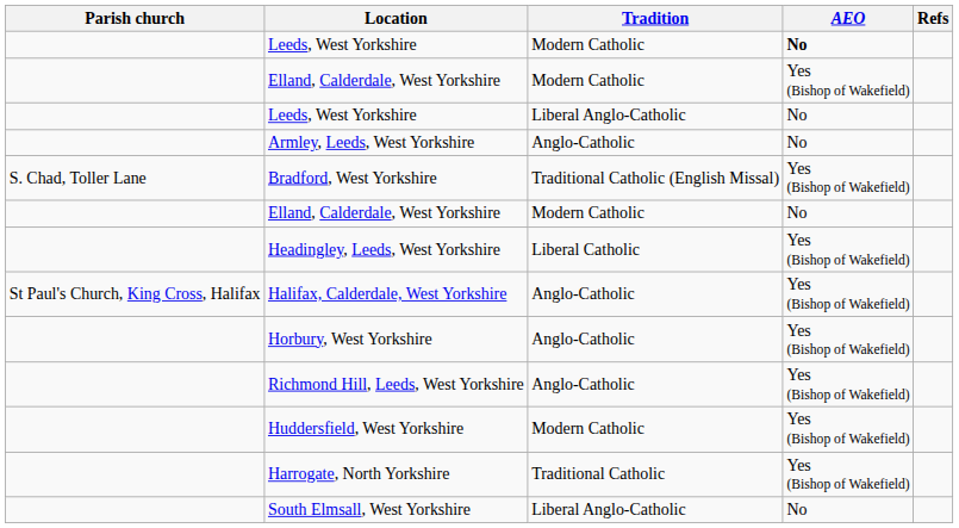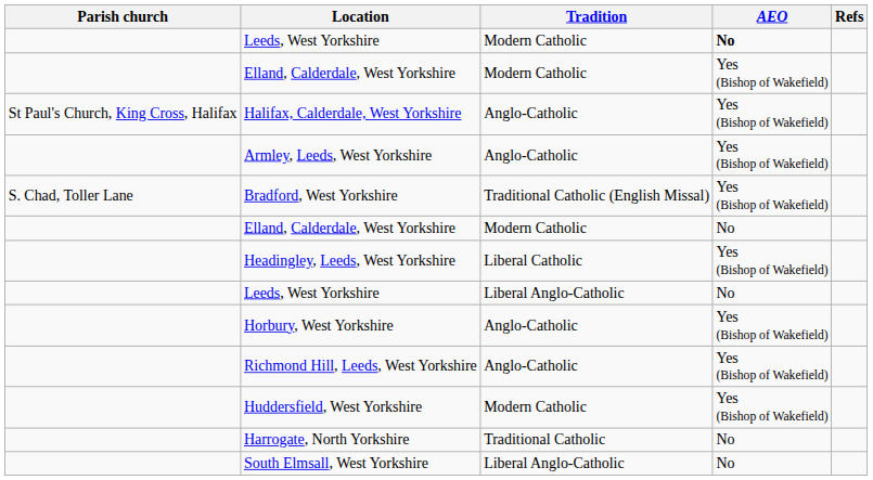 <table class="wikitable sortable">
 <tr>
 <th>Parish church</th>
 <th>Location</th>
 <th><a href='#'>Tradition</a></th>
 <th><em><a href='#'>AEO</a></em></th>
 <th>Refs</th>
 </tr>
 <tr>
 <td></td>
 <td><a href='#'>Leeds</a>, West Yorkshire</td>
 <td>Modern Catholic</td>
 <td><strong>No</strong></td>
 <td></td>
 </tr>
 <tr>
 <td></td>
 <td><a href='#'>Elland</a>, <a href='#'>Calderdale</a>, West Yorkshire</td>
 <td>Modern Catholic</td>
 <td>Yes <br> <small>(Bishop of Wakefield)</small></td>
 <td></td>
 </tr>
 <tr>
-<td></td>
-<td><a href='#'>Leeds</a>, West Yorkshire</td>
-<td>Liberal Anglo-Catholic</td>
-<td>No</td>
+<td>St Paul's Church, <a href='#'>King Cross</a>, Halifax</td>
+<td><a href='#'>Halifax, Calderdale, West Yorkshire</a></td>
+<td>Anglo-Catholic</td>
+<td>Yes <br> <small>(Bishop of Wakefield)</small></td>
 <td></td>
 </tr>
 <tr>
 <td></td>
 <td><a href='#'>Armley</a>, <a href='#'>Leeds</a>, West Yorkshire</td>
 <td>Anglo-Catholic</td>
-<td>No</td>
+<td>Yes <br> <small>(Bishop of Wakefield)</small></td>
 <td></td>
 </tr>
 <tr>
 <td>S. Chad, Toller Lane</td>
 <td><a href='#'>Bradford</a>, West Yorkshire</td>
 <td>Traditional Catholic (English Missal)</td>
 <td>Yes <br> <small>(Bishop of Wakefield)</small></td>
 <td></td>
 </tr>
 <tr>
 <td></td>
 <td><a href='#'>Elland</a>, <a href='#'>Calderdale</a>, West Yorkshire</td>
 <td>Modern Catholic</td>
 <td>No</td>
 <td></td>
 </tr>
 <tr>
 <td></td>
 <td><a href='#'>Headingley</a>, <a href='#'>Leeds</a>, West Yorkshire</td>
 <td>Liberal Catholic</td>
 <td>Yes <br> <small>(Bishop of Wakefield)</small></td>
 <td></td>
 </tr>
 <tr>
-<td>St Paul's Church, <a href='#'>King Cross</a>, Halifax</td>
-<td><a href='#'>Halifax, Calderdale, West Yorkshire</a></td>
-<td>Anglo-Catholic</td>
-<td>Yes <br> <small>(Bishop of Wakefield)</small></td>
+<td></td>
+<td><a href='#'>Leeds</a>, West Yorkshire</td>
+<td>Liberal Anglo-Catholic</td>
+<td>No</td>
 <td></td>
 </tr>
 <tr>
 <td></td>
 <td><a href='#'>Horbury</a>, West Yorkshire</td>
 <td>Anglo-Catholic</td>
 <td>Yes <br> <small>(Bishop of Wakefield)</small></td>
 <td></td>
 </tr>
 <tr>
 <td></td>
 <td><a href='#'>Richmond Hill</a>, <a href='#'>Leeds</a>, West Yorkshire</td>
 <td>Anglo-Catholic</td>
 <td>Yes <br> <small>(Bishop of Wakefield)</small></td>
 <td></td>
 </tr>
 <tr>
 <td></td>
 <td><a href='#'>Huddersfield</a>, West Yorkshire</td>
 <td>Modern Catholic</td>
 <td>Yes <br> <small>(Bishop of Wakefield)</small></td>
 <td></td>
 </tr>
 <tr>
 <td></td>
 <td><a href='#'>Harrogate</a>, North Yorkshire</td>
 <td>Traditional Catholic</td>
-<td>Yes <br> <small>(Bishop of Wakefield)</small></td>
+<td>No</td>
 <td></td>
 </tr>
 <tr>
 <td></td>
 <td><a href='#'>South Elmsall</a>, West Yorkshire</td>
 <td>Liberal Anglo-Catholic</td>
 <td>No</td>
 <td></td>
 </tr>
 </table>
